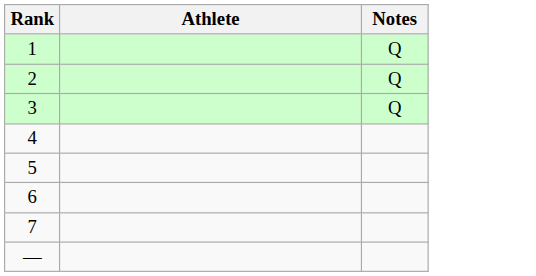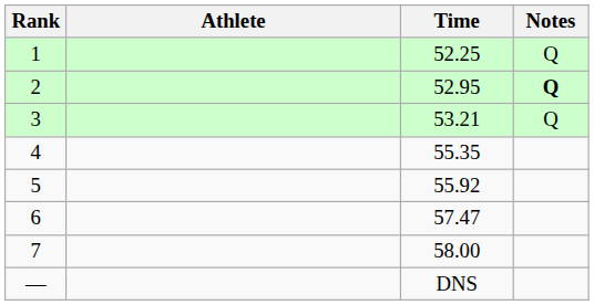 <table class="wikitable" style="text-align:center">
 <tr>
 <th width=40>Rank</th>
 <th width=250>Athlete</th>
+<th width=80>Time</th>
 <th width=50>Notes</th>
 </tr>
 <tr bgcolor="ccffcc">
 <td>1</td>
 <td align=left></td>
+<td>52.25</td>
 <td>Q</td>
 </tr>
 <tr bgcolor="ccffcc">
 <td>2</td>
 <td align=left></td>
-<td>Q</td>
+<td>52.95</td>
+<td><strong>Q</strong></td>
 </tr>
 <tr bgcolor="ccffcc">
 <td>3</td>
 <td align=left></td>
+<td>53.21</td>
 <td>Q</td>
 </tr>
 <tr>
 <td>4</td>
 <td align=left></td>
+<td>55.35</td>
 <td></td>
 </tr>
 <tr>
 <td>5</td>
 <td align=left></td>
+<td>55.92</td>
 <td></td>
 </tr>
 <tr>
 <td>6</td>
 <td align=left></td>
+<td>57.47</td>
 <td></td>
 </tr>
 <tr>
 <td>7</td>
 <td align=left></td>
+<td>58.00</td>
 <td></td>
 </tr>
 <tr>
 <td>—</td>
 <td align=left></td>
+<td>DNS</td>
 <td></td>
 </tr>
 </table>
